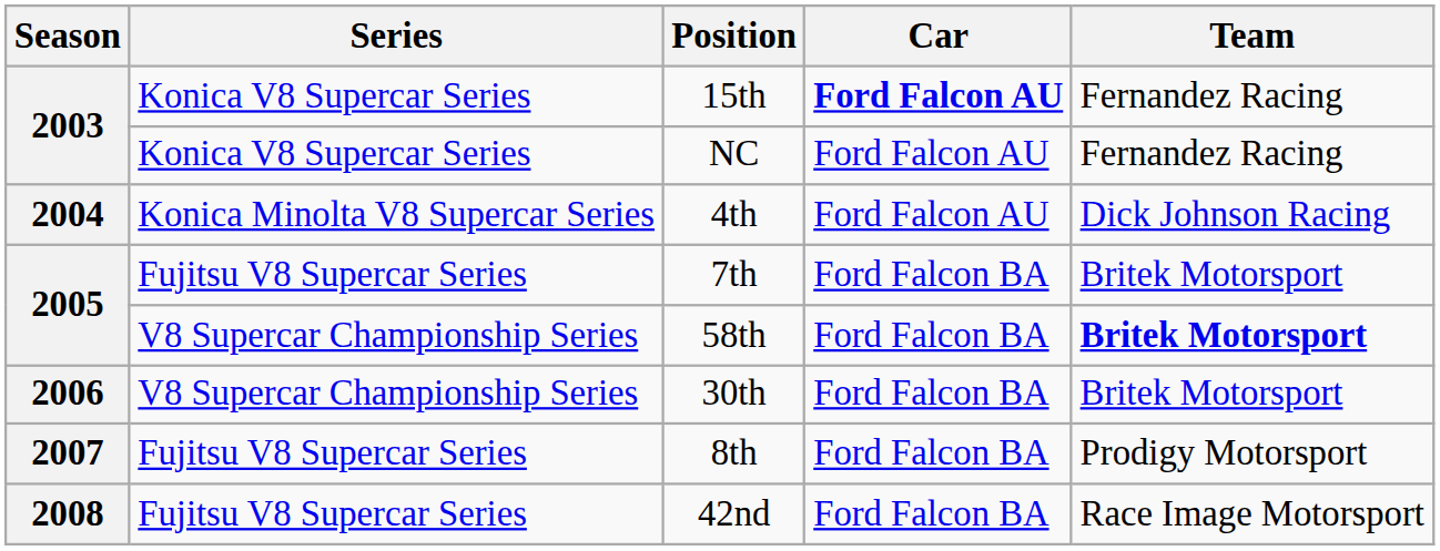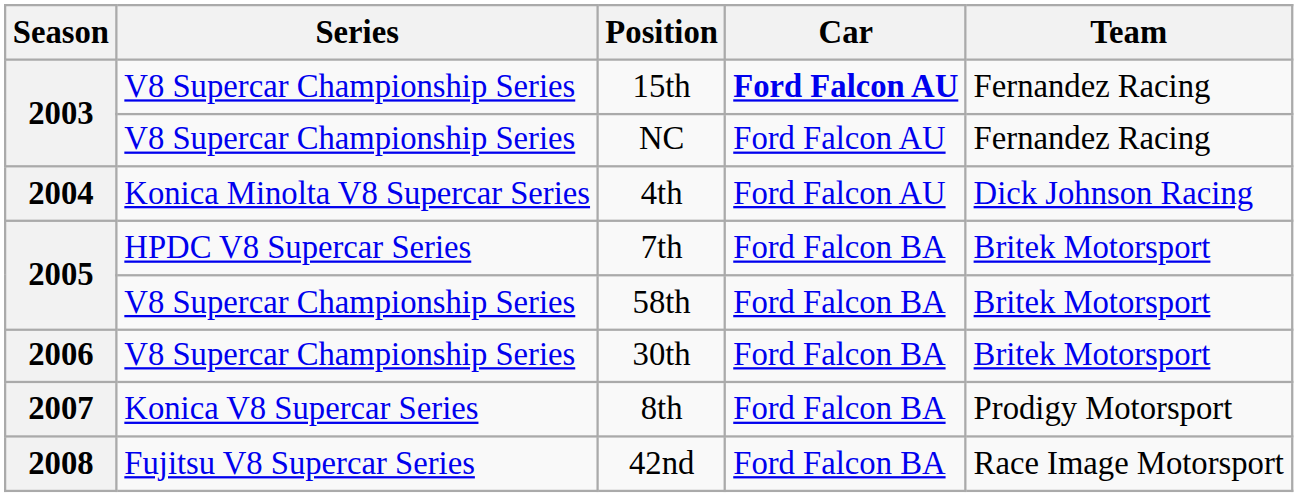 <table class="wikitable" style="font-size: 90%;">
 <tr>
 <th>Season</th>
 <th>Series</th>
 <th>Position</th>
 <th>Car</th>
 <th>Team</th>
 </tr>
 <tr>
 <th rowspan=2>2003</th>
-<td><a href='#'>Konica V8 Supercar Series</a></td>
+<td><a href='#'>V8 Supercar Championship Series</a></td>
 <td align="center">15th</td>
 <td><strong><a href='#'>Ford Falcon AU</a></strong></td>
 <td>Fernandez Racing</td>
 </tr>
 <tr>
-<td><a href='#'>Konica V8 Supercar Series</a></td>
+<td><a href='#'>V8 Supercar Championship Series</a></td>
 <td align="center">NC</td>
 <td><a href='#'>Ford Falcon AU</a></td>
 <td>Fernandez Racing</td>
 </tr>
 <tr>
 <th>2004</th>
 <td><a href='#'>Konica Minolta V8 Supercar Series</a></td>
 <td align="center">4th</td>
 <td><a href='#'>Ford Falcon AU</a></td>
 <td><a href='#'>Dick Johnson Racing</a></td>
 </tr>
 <tr>
 <th rowspan=2>2005</th>
-<td><a href='#'>Fujitsu V8 Supercar Series</a></td>
+<td><a href='#'>HPDC V8 Supercar Series</a></td>
 <td align="center">7th</td>
 <td><a href='#'>Ford Falcon BA</a></td>
 <td><a href='#'>Britek Motorsport</a></td>
 </tr>
 <tr>
 <td><a href='#'>V8 Supercar Championship Series</a></td>
 <td align="center">58th</td>
 <td><a href='#'>Ford Falcon BA</a></td>
-<td><strong><a href='#'>Britek Motorsport</a></strong></td>
+<td><a href='#'>Britek Motorsport</a></td>
 </tr>
 <tr>
 <th>2006</th>
 <td><a href='#'>V8 Supercar Championship Series</a></td>
 <td align="center">30th</td>
 <td><a href='#'>Ford Falcon BA</a></td>
 <td><a href='#'>Britek Motorsport</a></td>
 </tr>
 <tr>
 <th>2007</th>
-<td><a href='#'>Fujitsu V8 Supercar Series</a></td>
+<td><a href='#'>Konica V8 Supercar Series</a></td>
 <td align="center">8th</td>
 <td><a href='#'>Ford Falcon BA</a></td>
 <td>Prodigy Motorsport</td>
 </tr>
 <tr>
 <th>2008</th>
 <td><a href='#'>Fujitsu V8 Supercar Series</a></td>
 <td align="center">42nd</td>
 <td><a href='#'>Ford Falcon BA</a></td>
 <td>Race Image Motorsport</td>
 </tr>
 </table>
